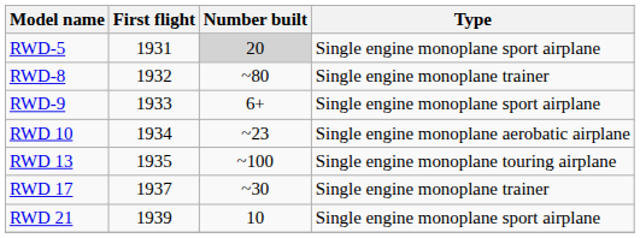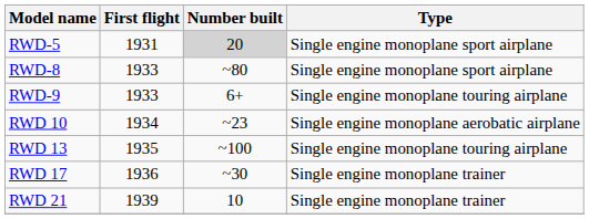 <table class="wikitable sortable">
 <tr>
 <th>Model name</th>
 <th>First flight</th>
 <th>Number built</th>
 <th>Type</th>
 </tr>
 <tr>
 <td align=left><a href='#'>RWD-5</a></td>
 <td align=center>1931</td>
 <td align=center style="background: lightgrey;">20</td>
 <td align=left>Single engine monoplane sport airplane</td>
 </tr>
 <tr>
 <td align=left><a href='#'>RWD-8</a></td>
-<td align=center>1932</td>
+<td align=center>1933</td>
 <td align=center>~80</td>
-<td align=left>Single engine monoplane trainer</td>
+<td align=left>Single engine monoplane sport airplane</td>
 </tr>
 <tr>
 <td align=left><a href='#'>RWD-9</a></td>
 <td align=center>1933</td>
 <td align=center>6+</td>
-<td align=left>Single engine monoplane sport airplane</td>
+<td align=left>Single engine monoplane touring airplane</td>
 </tr>
 <tr>
 <td align=left><a href='#'>RWD 10</a></td>
 <td align=center>1934</td>
 <td align=center>~23</td>
 <td align=left>Single engine monoplane aerobatic airplane</td>
 </tr>
 <tr>
 <td align=left><a href='#'>RWD 13</a></td>
 <td align=center>1935</td>
 <td align=center>~100</td>
 <td align=left>Single engine monoplane touring airplane</td>
 </tr>
 <tr>
 <td align=left><a href='#'>RWD 17</a></td>
-<td align=center>1937</td>
+<td align=center>1936</td>
 <td align=center>~30</td>
 <td align=left>Single engine monoplane trainer</td>
 </tr>
 <tr>
 <td align=left><a href='#'>RWD 21</a></td>
 <td align=center>1939</td>
 <td align=center>10</td>
-<td align=left>Single engine monoplane sport airplane</td>
+<td align=left>Single engine monoplane trainer</td>
 </tr>
 <tr>
 </tr>
 </table>
